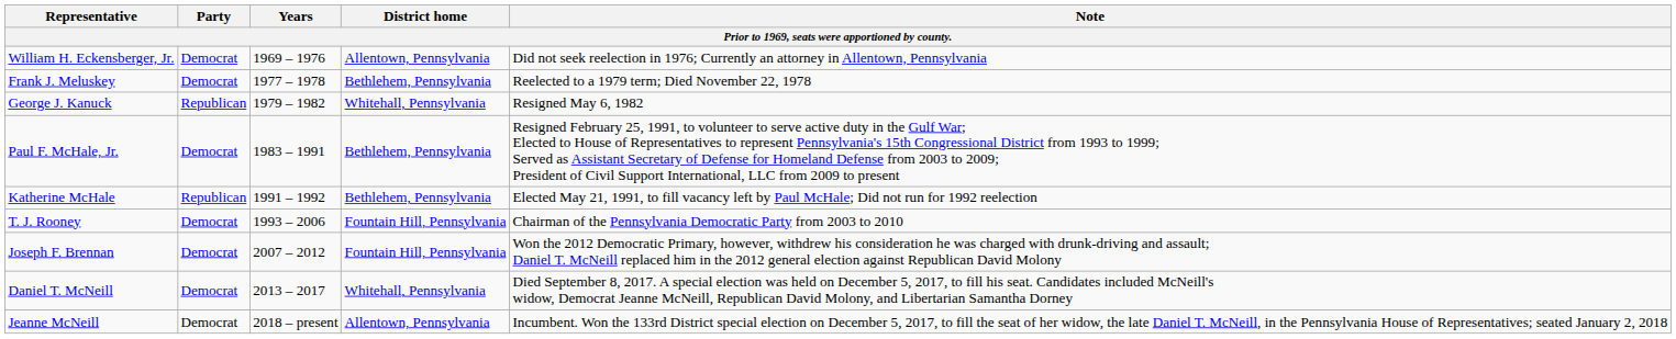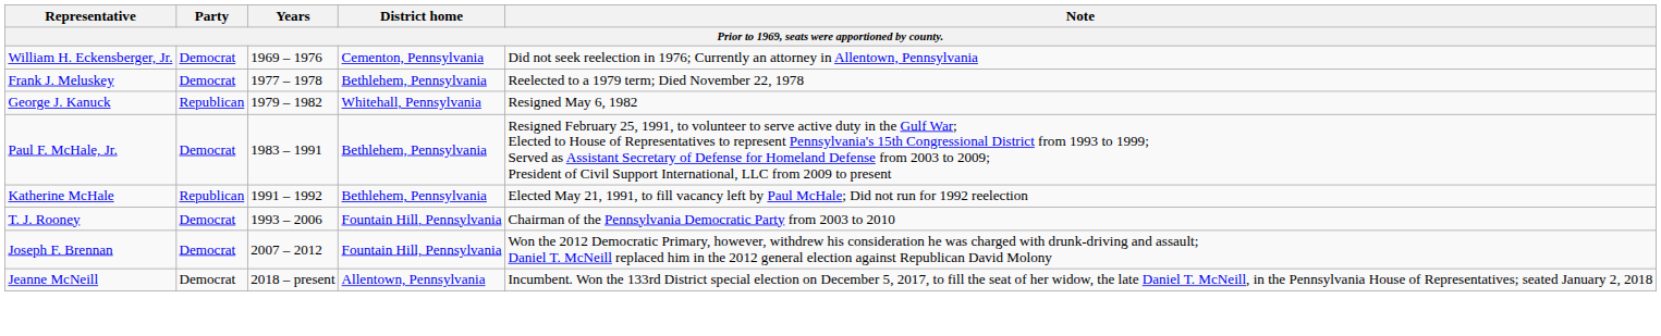 <table class=wikitable>
 <tr valign=bottom>
 <th>Representative</th>
 <th>Party</th>
 <th>Years</th>
 <th>District home</th>
 <th>Note</th>
 </tr>
 <tr>
 <th colspan=5 style="font-size: 80%;"><em>Prior to 1969, seats were apportioned by county.</em></th>
 </tr>
 <tr>
 <td><a href='#'>William H. Eckensberger, Jr.</a></td>
 <td><a href='#'>Democrat</a></td>
 <td>1969 – 1976</td>
-<td><a href='#'>Allentown, Pennsylvania</a></td>
+<td><a href='#'>Cementon, Pennsylvania</a></td>
 <td>Did not seek reelection in 1976; Currently an attorney in <a href='#'>Allentown, Pennsylvania</a></td>
 </tr>
 <tr>
 <td><a href='#'>Frank J. Meluskey</a></td>
 <td><a href='#'>Democrat</a></td>
 <td>1977 – 1978</td>
 <td><a href='#'>Bethlehem, Pennsylvania</a></td>
 <td>Reelected to a 1979 term; Died November 22, 1978</td>
 </tr>
 <tr>
 <td><a href='#'>George J. Kanuck</a></td>
 <td><a href='#'>Republican</a></td>
 <td>1979 – 1982</td>
 <td><a href='#'>Whitehall, Pennsylvania</a></td>
 <td>Resigned May 6, 1982</td>
 </tr>
 <tr>
 <td><a href='#'>Paul F. McHale, Jr.</a></td>
 <td><a href='#'>Democrat</a></td>
 <td>1983 – 1991</td>
 <td><a href='#'>Bethlehem, Pennsylvania</a></td>
 <td>Resigned February 25, 1991, to volunteer to serve active duty in the <a href='#'>Gulf War</a>;<br>Elected to House of Representatives to represent <a href='#'>Pennsylvania's 15th Congressional District</a> from 1993 to 1999;<br>Served as <a href='#'>Assistant Secretary of Defense for Homeland Defense</a> from 2003 to 2009;<br>President of Civil Support International, LLC from 2009 to present</td>
 </tr>
 <tr>
 <td><a href='#'>Katherine McHale</a></td>
 <td><a href='#'>Republican</a></td>
 <td>1991 – 1992</td>
 <td><a href='#'>Bethlehem, Pennsylvania</a></td>
 <td>Elected May 21, 1991, to fill vacancy left by <a href='#'>Paul McHale</a>; Did not run for 1992 reelection</td>
 </tr>
 <tr>
 <td><a href='#'>T. J. Rooney</a></td>
 <td><a href='#'>Democrat</a></td>
 <td>1993 – 2006</td>
 <td><a href='#'>Fountain Hill, Pennsylvania</a></td>
 <td>Chairman of the <a href='#'>Pennsylvania Democratic Party</a> from 2003 to 2010</td>
 </tr>
 <tr>
 <td><a href='#'>Joseph F. Brennan</a></td>
 <td><a href='#'>Democrat</a></td>
 <td>2007 – 2012</td>
 <td><a href='#'>Fountain Hill, Pennsylvania</a></td>
 <td>Won the 2012 Democratic Primary, however, withdrew his consideration he was charged with drunk-driving and assault;<br><a href='#'>Daniel T. McNeill</a> replaced him in the 2012 general election against Republican David Molony</td>
 </tr>
 <tr>
-<td><a href='#'>Daniel T. McNeill</a></td>
-<td><a href='#'>Democrat</a></td>
-<td>2013 – 2017</td>
-<td><a href='#'>Whitehall, Pennsylvania</a></td>
-<td>Died September 8, 2017. A special election was held on December 5, 2017, to fill his seat. Candidates included McNeill's<br>widow, Democrat Jeanne McNeill, Republican David Molony, and Libertarian Samantha Dorney</td>
-</tr>
-<tr>
 <td><a href='#'>Jeanne McNeill</a></td>
 <td>Democrat</td>
 <td>2018 – present</td>
 <td><a href='#'>Allentown, Pennsylvania</a></td>
 <td>Incumbent. Won the 133rd District special election on December 5, 2017, to fill the seat of her widow, the late <a href='#'>Daniel T. McNeill</a>, in the Pennsylvania House of Representatives; seated January 2, 2018</td>
 </tr>
 </table>
